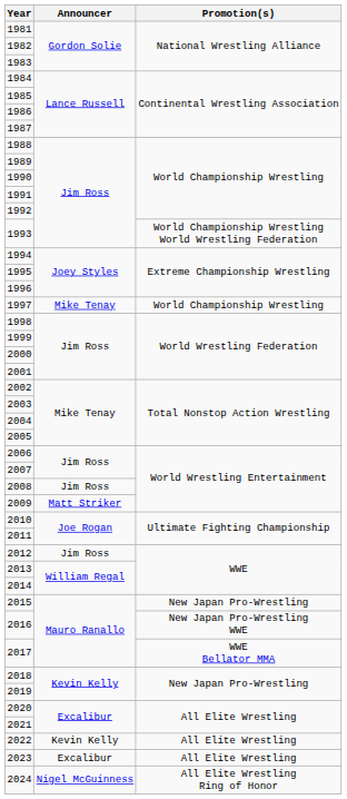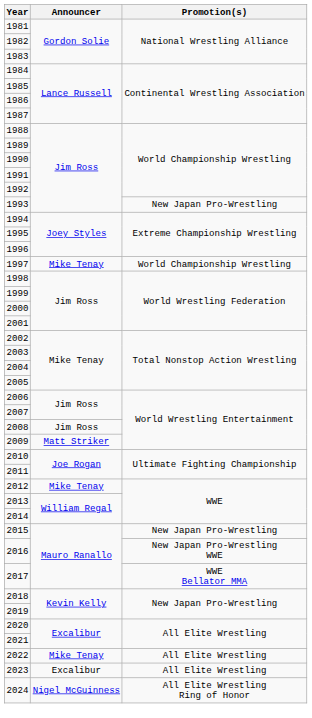 <table class="wikitable sortable" style="text-align: center">
 <tr>
 <th>Year</th>
 <th>Announcer</th>
 <th>Promotion(s)</th>
 </tr>
 <tr>
 <td>1981</td>
 <td rowspan=3><a href='#'>Gordon Solie</a></td>
 <td rowspan=3>National Wrestling Alliance</td>
 </tr>
 <tr>
 <td>1982</td>
 </tr>
 <tr>
 <td>1983</td>
 </tr>
 <tr>
 <td>1984</td>
 <td rowspan=4><a href='#'>Lance Russell</a></td>
 <td rowspan=4>Continental Wrestling Association</td>
 </tr>
 <tr>
 <td>1985</td>
 </tr>
 <tr>
 <td>1986</td>
 </tr>
 <tr>
 <td>1987</td>
 </tr>
 <tr>
 <td>1988</td>
 <td rowspan=6><a href='#'>Jim Ross</a></td>
 <td rowspan=5>World Championship Wrestling</td>
 </tr>
 <tr>
 <td>1989</td>
 </tr>
 <tr>
 <td>1990</td>
 </tr>
 <tr>
 <td>1991</td>
 </tr>
 <tr>
 <td>1992</td>
 </tr>
 <tr>
 <td>1993</td>
-<td>World Championship Wrestling<br>World Wrestling Federation</td>
+<td>New Japan Pro-Wrestling</td>
 </tr>
 <tr>
 <td>1994</td>
 <td rowspan=3><a href='#'>Joey Styles</a></td>
 <td rowspan=3>Extreme Championship Wrestling</td>
 </tr>
 <tr>
 <td>1995</td>
 </tr>
 <tr>
 <td>1996</td>
 </tr>
 <tr>
 <td>1997</td>
 <td><a href='#'>Mike Tenay</a></td>
 <td>World Championship Wrestling</td>
 </tr>
 <tr>
 <td>1998</td>
 <td rowspan=4>Jim Ross</td>
 <td rowspan=4>World Wrestling Federation</td>
 </tr>
 <tr>
 <td>1999</td>
 </tr>
 <tr>
 <td>2000</td>
 </tr>
 <tr>
 <td>2001</td>
 </tr>
 <tr>
 <td>2002</td>
 <td rowspan=4>Mike Tenay</td>
 <td rowspan=4>Total Nonstop Action Wrestling</td>
 </tr>
 <tr>
 <td>2003</td>
 </tr>
 <tr>
 <td>2004</td>
 </tr>
 <tr>
 <td>2005</td>
 </tr>
 <tr>
 <td>2006</td>
 <td rowspan=2>Jim Ross</td>
 <td rowspan=4>World Wrestling Entertainment</td>
 </tr>
 <tr>
 <td>2007</td>
 </tr>
 <tr>
 <td>2008</td>
 <td>Jim Ross</td>
 </tr>
 <tr>
 <td>2009</td>
 <td><a href='#'>Matt Striker</a></td>
 </tr>
 <tr>
 <td>2010</td>
 <td rowspan=2><a href='#'>Joe Rogan</a></td>
 <td rowspan=2>Ultimate Fighting Championship</td>
 </tr>
 <tr>
 <td>2011</td>
 </tr>
 <tr>
 <td>2012</td>
-<td>Jim Ross</td>
+<td><a href='#'>Mike Tenay</a></td>
 <td rowspan=3>WWE</td>
 </tr>
 <tr>
 <td>2013</td>
 <td rowspan=2><a href='#'>William Regal</a></td>
 </tr>
 <tr>
 <td>2014</td>
 </tr>
 <tr>
 <td>2015</td>
 <td rowspan=3><a href='#'>Mauro Ranallo</a></td>
 <td>New Japan Pro-Wrestling</td>
 </tr>
 <tr>
 <td>2016</td>
 <td>New Japan Pro-Wrestling<br>WWE</td>
 </tr>
 <tr>
 <td>2017</td>
 <td>WWE<br><a href='#'>Bellator MMA</a></td>
 </tr>
 <tr>
 <td>2018</td>
 <td rowspan=2><a href='#'>Kevin Kelly</a></td>
 <td rowspan=2>New Japan Pro-Wrestling</td>
 </tr>
 <tr>
 <td>2019</td>
 </tr>
 <tr>
 <td>2020</td>
 <td rowspan="2"><a href='#'>Excalibur</a></td>
 <td rowspan="2">All Elite Wrestling</td>
 </tr>
 <tr>
 <td>2021</td>
 </tr>
 <tr>
 <td>2022</td>
-<td>Kevin Kelly</td>
+<td><a href='#'>Mike Tenay</a></td>
 <td>All Elite Wrestling</td>
 </tr>
 <tr>
 <td>2023</td>
 <td>Excalibur</td>
 <td>All Elite Wrestling</td>
 </tr>
 <tr>
 <td>2024</td>
 <td><a href='#'>Nigel McGuinness</a></td>
 <td>All Elite Wrestling<br>Ring of Honor</td>
 </tr>
 </table>
